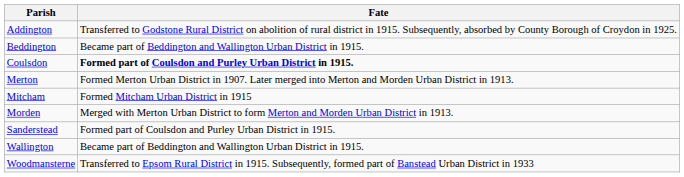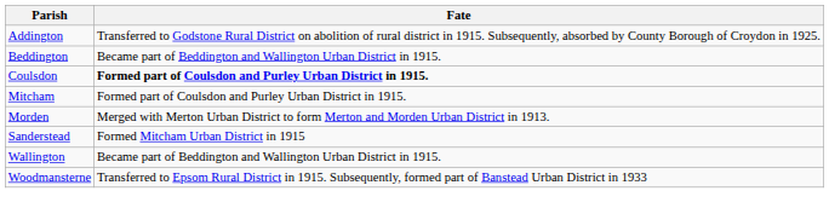 <table class="wikitable">
 <tr>
 <th>Parish</th>
 <th>Fate</th>
 </tr>
 <tr>
 <td><a href='#'>Addington</a></td>
 <td>Transferred to <a href='#'>Godstone Rural District</a> on abolition of rural district in 1915. Subsequently, absorbed by County Borough of Croydon in 1925.</td>
 </tr>
 <tr>
 <td><a href='#'>Beddington</a></td>
 <td>Became part of <a href='#'>Beddington and Wallington Urban District</a> in 1915.</td>
 </tr>
 <tr>
 <td><a href='#'>Coulsdon</a></td>
 <td><strong>Formed part of <a href='#'>Coulsdon and Purley Urban District</a> in 1915.</strong></td>
 </tr>
 <tr>
-<td><a href='#'>Merton</a></td>
-<td>Formed Merton Urban District in 1907. Later merged into Merton and Morden Urban District in 1913.</td>
-</tr>
-<tr>
 <td><a href='#'>Mitcham</a></td>
-<td>Formed <a href='#'>Mitcham Urban District</a> in 1915</td>
+<td>Formed part of Coulsdon and Purley Urban District in 1915.</td>
 </tr>
 <tr>
 <td><a href='#'>Morden</a></td>
 <td>Merged with Merton Urban District to form <a href='#'>Merton and Morden Urban District</a> in 1913.</td>
 </tr>
 <tr>
 <td><a href='#'>Sanderstead</a></td>
-<td>Formed part of Coulsdon and Purley Urban District in 1915.</td>
+<td>Formed <a href='#'>Mitcham Urban District</a> in 1915</td>
 </tr>
 <tr>
 <td><a href='#'>Wallington</a></td>
 <td>Became part of Beddington and Wallington Urban District in 1915.</td>
 </tr>
 <tr>
 <td><a href='#'>Woodmansterne</a></td>
 <td>Transferred to <a href='#'>Epsom Rural District</a> in 1915. Subsequently, formed part of <a href='#'>Banstead</a> Urban District in 1933</td>
 </tr>
 </table>
